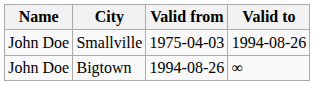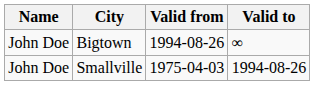 <table class="wikitable">
 <tr>
 <th>Name</th>
 <th>City</th>
 <th>Valid from</th>
 <th>Valid to</th>
 </tr>
 <tr>
 <td>John Doe</td>
+<td>Bigtown</td>
+<td>1994-08-26</td>
+<td>∞</td>
+</tr>
+<tr>
+<td>John Doe</td>
 <td>Smallville</td>
 <td>1975-04-03</td>
 <td>1994-08-26</td>
 </tr>
-<tr>
-<td>John Doe</td>
-<td>Bigtown</td>
-<td>1994-08-26</td>
-<td>∞</td>
-</tr>
 </table>
